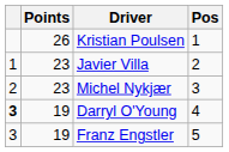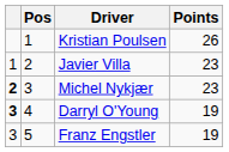 <table class="wikitable" style="font-size: 95%;">
 <tr>
 <th></th>
+<th>Pos</th>
+<th>Driver</th>
 <th>Points</th>
-<th>Driver</th>
-<th>Pos</th>
 </tr>
 <tr>
 <td align="left"></td>
+<td>1</td>
+<td> <a href='#'>Kristian Poulsen</a></td>
 <td align="right">26</td>
-<td> <a href='#'>Kristian Poulsen</a></td>
-<td>1</td>
 </tr>
 <tr>
 <td align="left"> 1</td>
+<td>2</td>
+<td> <a href='#'>Javier Villa</a></td>
 <td align="right">23</td>
-<td> <a href='#'>Javier Villa</a></td>
-<td>2</td>
 </tr>
 <tr>
-<td align="left"> 2</td>
+<td align="left"><strong> 2</strong></td>
+<td>3</td>
+<td> <a href='#'>Michel Nykjær</a></td>
 <td align="right">23</td>
-<td> <a href='#'>Michel Nykjær</a></td>
-<td>3</td>
 </tr>
 <tr>
 <td align="left"><strong> 3</strong></td>
+<td>4</td>
+<td> <a href='#'>Darryl O'Young</a></td>
 <td align="right">19</td>
-<td> <a href='#'>Darryl O'Young</a></td>
-<td>4</td>
 </tr>
 <tr>
 <td align="left"> 3</td>
+<td>5</td>
+<td> <a href='#'>Franz Engstler</a></td>
 <td align="right">19</td>
-<td> <a href='#'>Franz Engstler</a></td>
-<td>5</td>
 </tr>
 </table>
